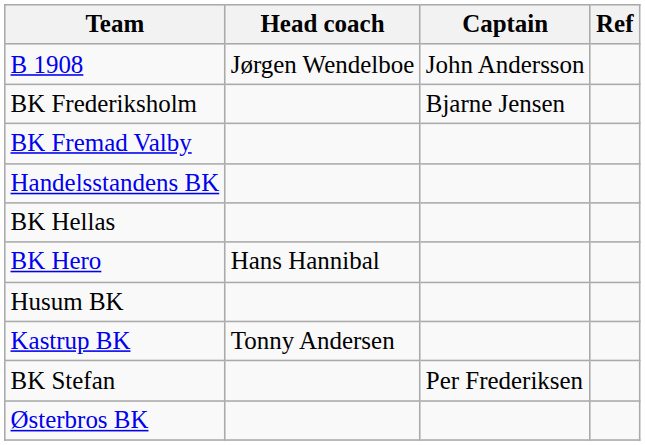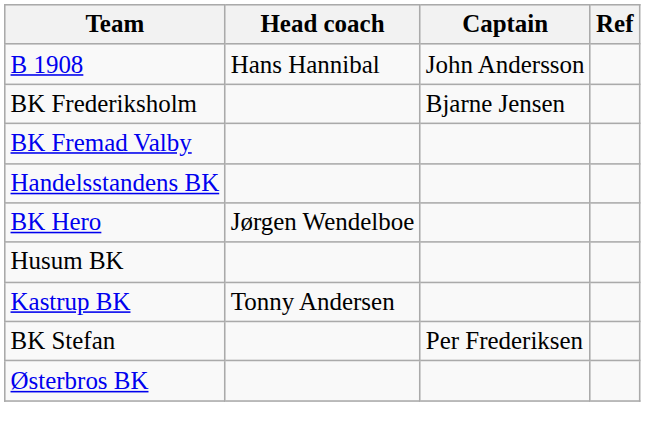 <table class="wikitable sortable">
 <tr>
 <th>Team</th>
 <th>Head coach</th>
 <th>Captain</th>
 <th>Ref</th>
 </tr>
 <tr>
 <td><a href='#'>B 1908</a></td>
-<td> Jørgen Wendelboe</td>
+<td> Hans Hannibal</td>
 <td> John Andersson</td>
 <td></td>
 </tr>
 <tr>
 <td>BK Frederiksholm</td>
 <td></td>
 <td> Bjarne Jensen</td>
 <td></td>
 </tr>
 <tr>
 <td><a href='#'>BK Fremad Valby</a></td>
 <td></td>
 <td></td>
 <td></td>
 </tr>
 <tr>
 <td><a href='#'>Handelsstandens BK</a></td>
 <td></td>
 <td></td>
 <td></td>
 </tr>
 <tr>
-<td>BK Hellas</td>
-<td></td>
-<td></td>
-<td></td>
-</tr>
-<tr>
 <td><a href='#'>BK Hero</a></td>
-<td> Hans Hannibal</td>
+<td> Jørgen Wendelboe</td>
 <td></td>
 <td></td>
 </tr>
 <tr>
 <td>Husum BK</td>
 <td></td>
 <td></td>
 <td></td>
 </tr>
 <tr>
 <td><a href='#'>Kastrup BK</a></td>
 <td> Tonny Andersen</td>
 <td></td>
 <td></td>
 </tr>
 <tr>
 <td>BK Stefan</td>
 <td></td>
 <td> Per Frederiksen</td>
 <td></td>
 </tr>
 <tr>
 <td><a href='#'>Østerbros BK</a></td>
 <td></td>
 <td></td>
 <td></td>
 </tr>
 </table>
